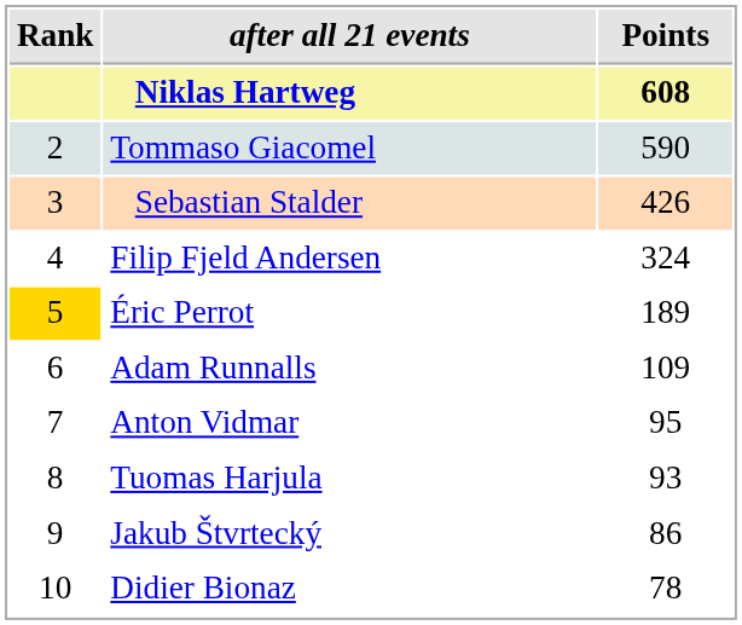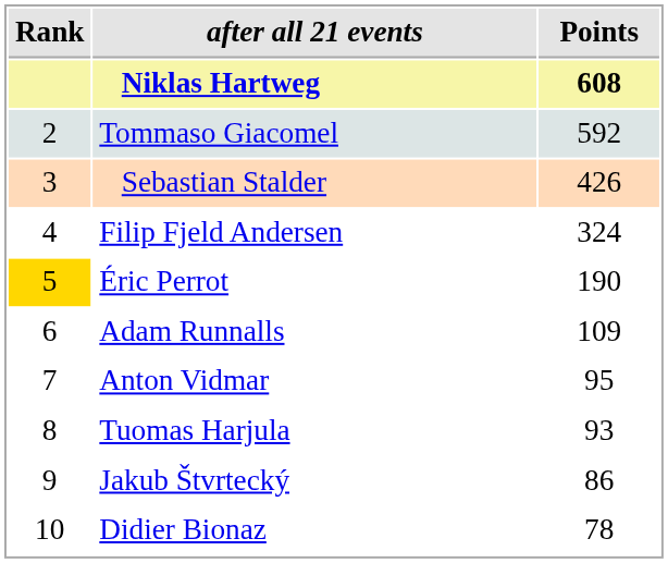 <table cellspacing="1" cellpadding="3" style="border:1px solid #AAAAAA;font-size:86%">
 <tr style="background-color: #E4E4E4;">
 <th style="border-bottom:1px solid #AAAAAA; width: 10px;">Rank</th>
 <th style="border-bottom:1px solid #AAAAAA; width: 200px;"><em>after all 21 events</em></th>
 <th style="border-bottom:1px solid #AAAAAA; width: 50px;">Points</th>
 </tr>
 <tr style="background:#f7f6a8;">
 <td style="text-align:center"></td>
 <td>   <strong><a href='#'>Niklas Hartweg</a></strong></td>
 <td align=center><strong>608</strong></td>
 </tr>
 <tr style="background:#dce5e5;">
 <td align=center>2</td>
 <td> <a href='#'>Tommaso Giacomel</a></td>
-<td align=center>590</td>
+<td align=center>592</td>
 </tr>
 <tr style="background:#ffdab9;">
 <td align=center>3</td>
 <td>   <a href='#'>Sebastian Stalder</a></td>
 <td align=center>426</td>
 </tr>
 <tr>
 <td align=center>4</td>
 <td> <a href='#'>Filip Fjeld Andersen</a></td>
 <td align=center>324</td>
 </tr>
 <tr>
 <td align=center style="background: gold;">5</td>
 <td> <a href='#'>Éric Perrot</a></td>
-<td align=center>189</td>
+<td align=center>190</td>
 </tr>
 <tr>
 <td align=center>6</td>
 <td> <a href='#'>Adam Runnalls</a></td>
 <td align=center>109</td>
 </tr>
 <tr>
 <td align=center>7</td>
 <td> <a href='#'>Anton Vidmar</a></td>
 <td align=center>95</td>
 </tr>
 <tr>
 <td align=center>8</td>
 <td> <a href='#'>Tuomas Harjula</a></td>
 <td align=center>93</td>
 </tr>
 <tr>
 <td align=center>9</td>
 <td> <a href='#'>Jakub Štvrtecký</a></td>
 <td align=center>86</td>
 </tr>
 <tr>
 <td align=center>10</td>
 <td> <a href='#'>Didier Bionaz</a></td>
 <td align=center>78</td>
 </tr>
 </table>
